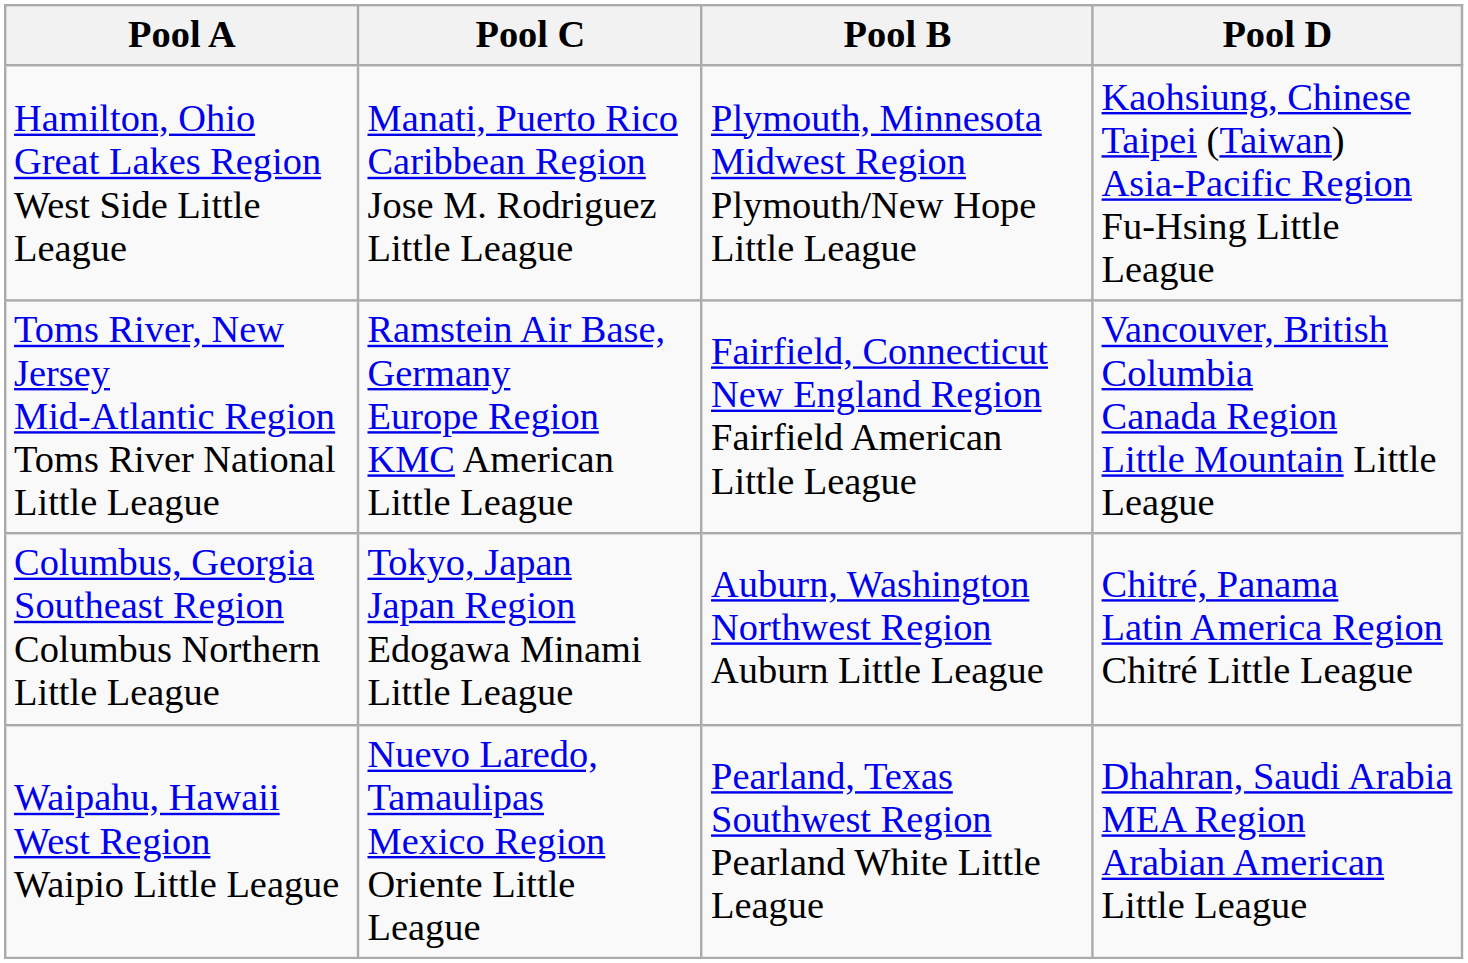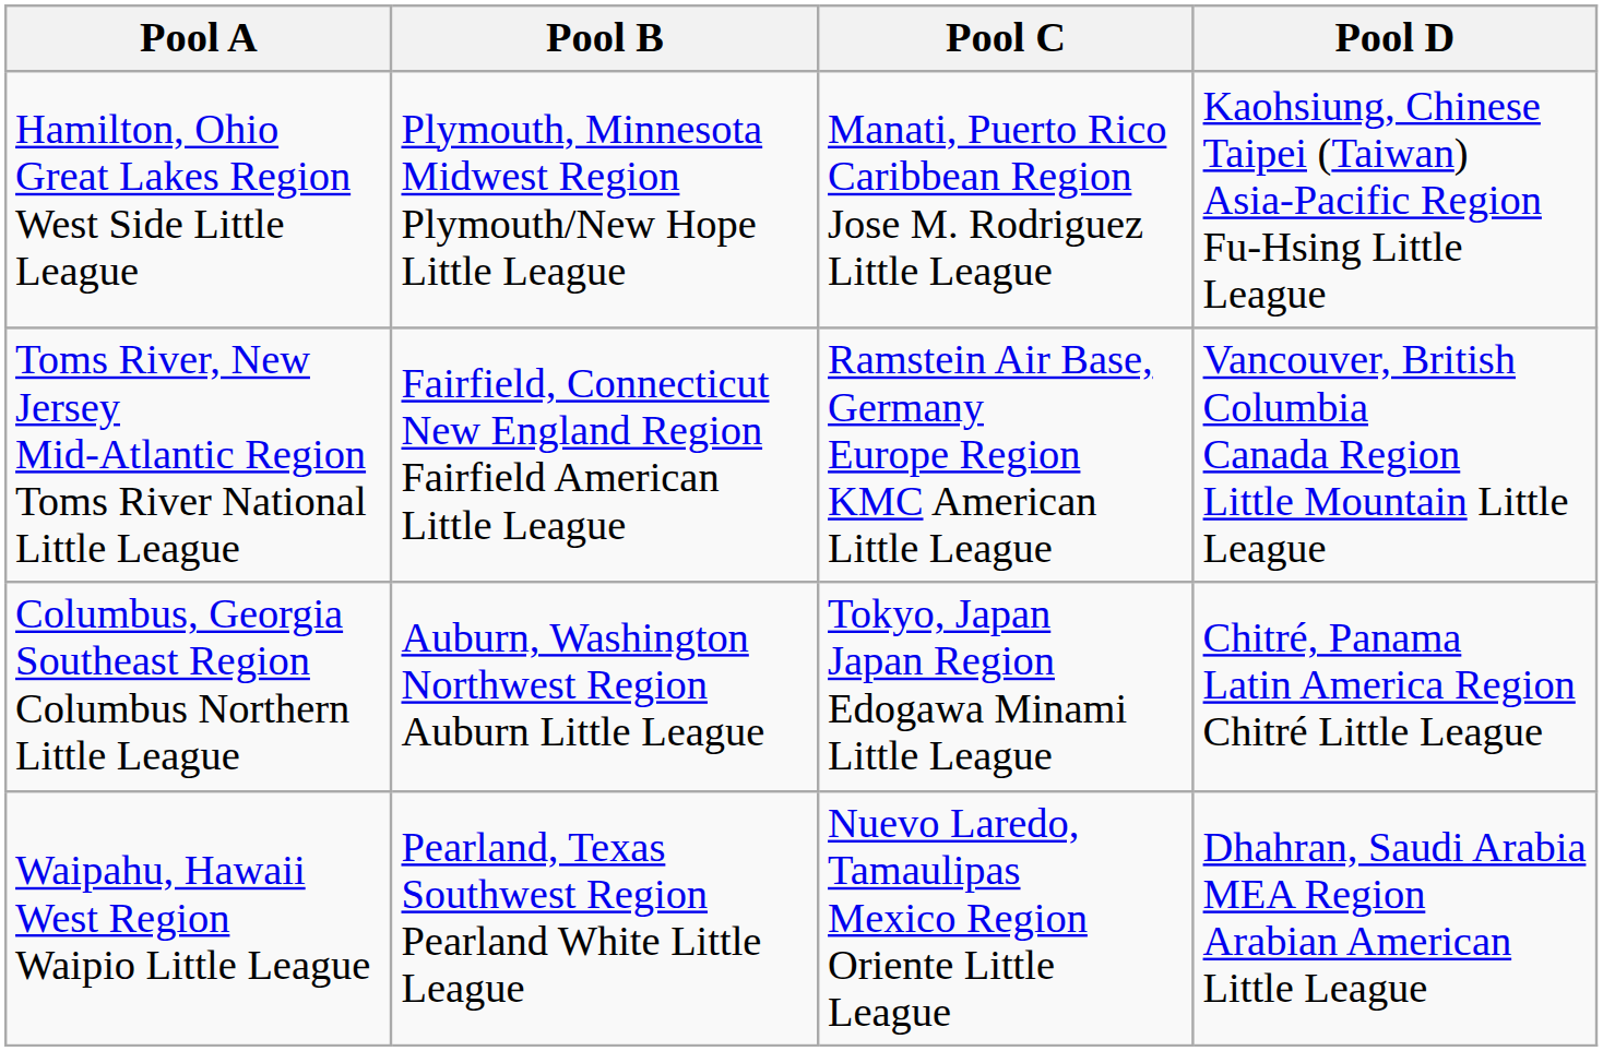 <table class="wikitable">
 <tr>
 <th>Pool A</th>
+<th>Pool B</th>
 <th>Pool C</th>
-<th>Pool B</th>
 <th>Pool D</th>
 </tr>
 <tr>
 <td> <a href='#'>Hamilton, Ohio</a><br><a href='#'>Great Lakes Region</a><br>West Side Little League</td>
+<td> <a href='#'>Plymouth, Minnesota</a><br><a href='#'>Midwest Region</a><br>Plymouth/New Hope Little League</td>
 <td> <a href='#'>Manati, Puerto Rico</a><br><a href='#'>Caribbean Region</a><br>Jose M. Rodriguez Little League</td>
-<td> <a href='#'>Plymouth, Minnesota</a><br><a href='#'>Midwest Region</a><br>Plymouth/New Hope Little League</td>
 <td> <a href='#'>Kaohsiung, Chinese Taipei</a> (<a href='#'>Taiwan</a>)<br><a href='#'>Asia-Pacific Region</a><br>Fu-Hsing Little League</td>
 </tr>
 <tr>
 <td> <a href='#'>Toms River, New Jersey</a><br><a href='#'>Mid-Atlantic Region</a><br>Toms River National Little League</td>
+<td> <a href='#'>Fairfield, Connecticut</a><br><a href='#'>New England Region</a><br>Fairfield American Little League</td>
 <td> <a href='#'>Ramstein Air Base, Germany</a><br><a href='#'>Europe Region</a><br><a href='#'>KMC</a> American Little League</td>
-<td> <a href='#'>Fairfield, Connecticut</a><br><a href='#'>New England Region</a><br>Fairfield American Little League</td>
 <td> <a href='#'>Vancouver, British Columbia</a><br> <a href='#'>Canada Region</a><br><a href='#'>Little Mountain</a> Little League</td>
 </tr>
 <tr>
 <td> <a href='#'>Columbus, Georgia</a><br><a href='#'>Southeast Region</a><br>Columbus Northern Little League</td>
+<td> <a href='#'>Auburn, Washington</a><br><a href='#'>Northwest Region</a><br>Auburn Little League</td>
 <td> <a href='#'>Tokyo, Japan</a><br> <a href='#'>Japan Region</a><br>Edogawa Minami Little League</td>
-<td> <a href='#'>Auburn, Washington</a><br><a href='#'>Northwest Region</a><br>Auburn Little League</td>
 <td> <a href='#'>Chitré, Panama</a> <br><a href='#'>Latin America Region</a><br>Chitré Little League</td>
 </tr>
 <tr>
 <td> <a href='#'>Waipahu, Hawaii</a><br><a href='#'>West Region</a><br>Waipio Little League</td>
+<td> <a href='#'>Pearland, Texas</a><br><a href='#'>Southwest Region</a><br>Pearland White Little League</td>
 <td> <a href='#'>Nuevo Laredo, Tamaulipas</a><br> <a href='#'>Mexico Region</a><br>Oriente Little League</td>
-<td> <a href='#'>Pearland, Texas</a><br><a href='#'>Southwest Region</a><br>Pearland White Little League</td>
 <td> <a href='#'>Dhahran, Saudi Arabia</a><br><a href='#'>MEA Region</a><br><a href='#'>Arabian American</a> Little League</td>
 </tr>
 </table>
